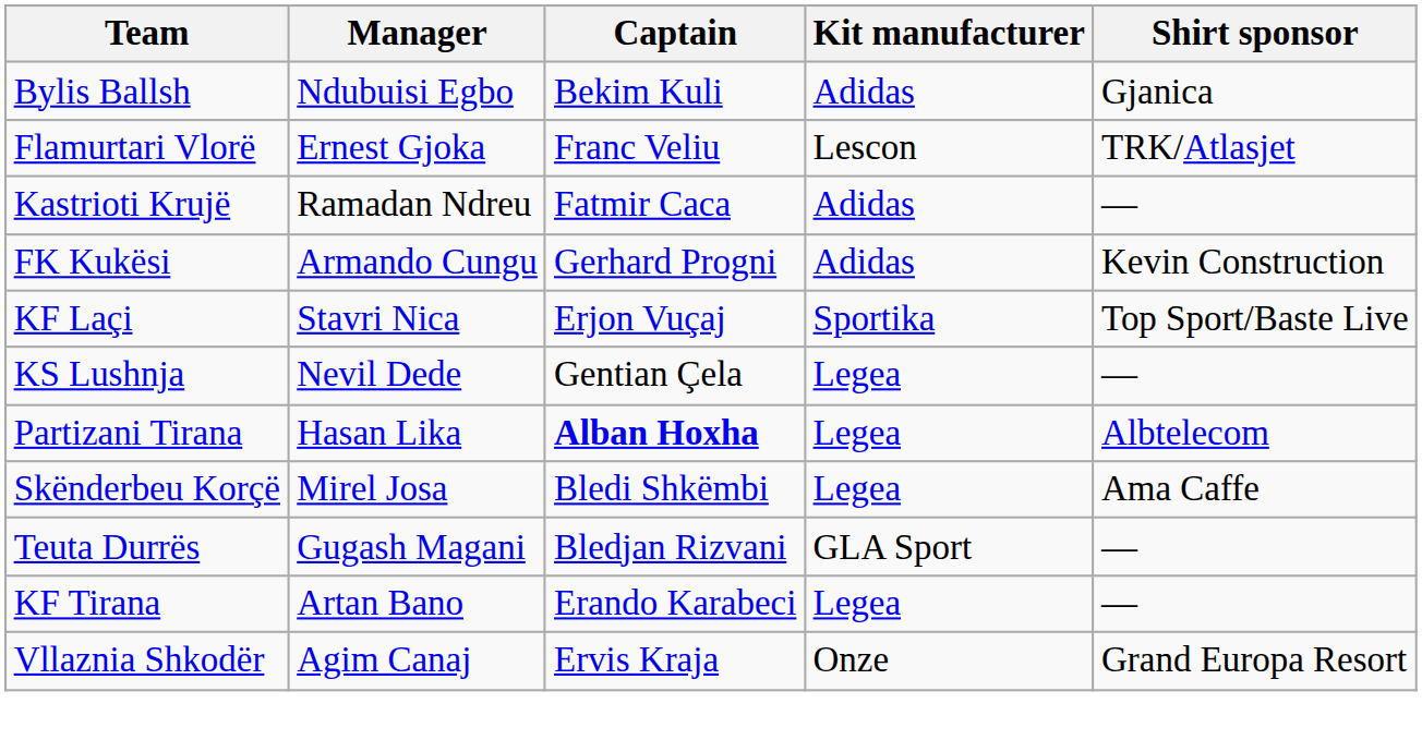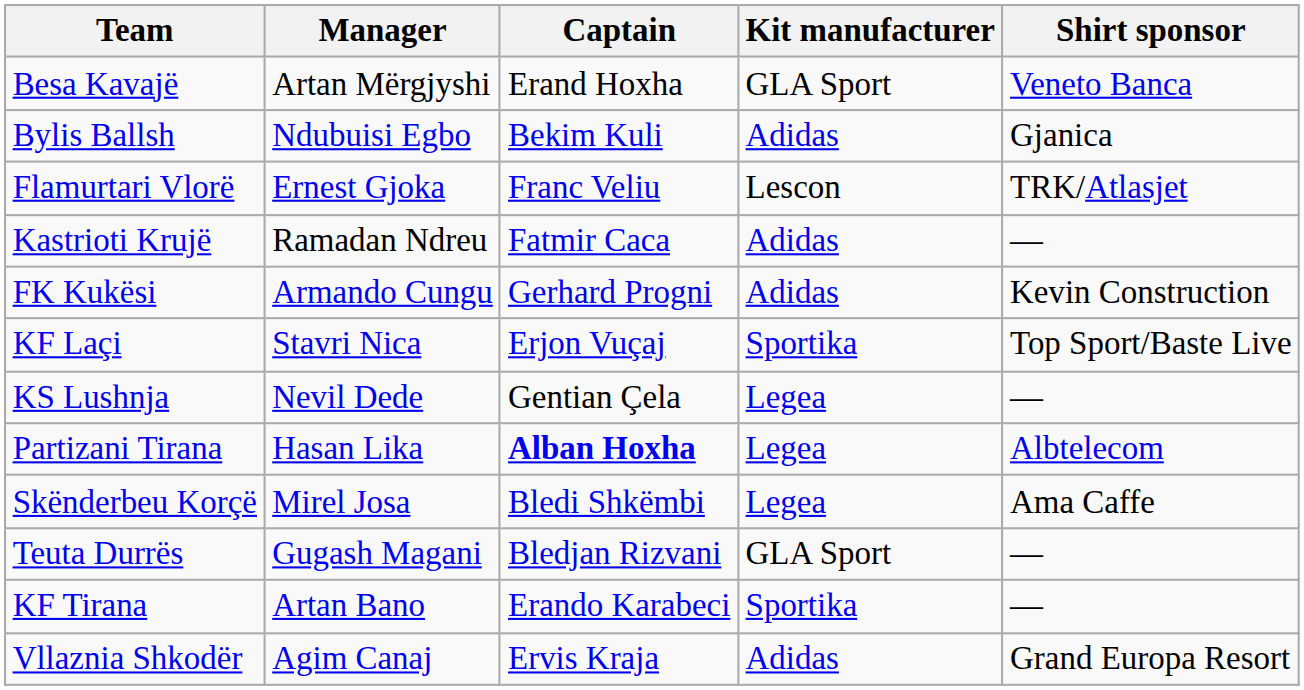 <table class="wikitable sortable" style="text-align: left;">
 <tr>
 <th>Team</th>
 <th>Manager</th>
 <th>Captain</th>
 <th>Kit manufacturer</th>
 <th>Shirt sponsor</th>
+</tr>
+<tr>
+<td><a href='#'>Besa Kavajë</a></td>
+<td> Artan Mërgjyshi</td>
+<td> Erand Hoxha</td>
+<td>GLA Sport</td>
+<td><a href='#'>Veneto Banca</a></td>
 </tr>
 <tr>
 <td><a href='#'>Bylis Ballsh</a></td>
 <td> <a href='#'>Ndubuisi Egbo</a></td>
 <td> <a href='#'>Bekim Kuli</a></td>
 <td><a href='#'>Adidas</a></td>
 <td>Gjanica</td>
 </tr>
 <tr>
 <td><a href='#'>Flamurtari Vlorë</a></td>
 <td> <a href='#'>Ernest Gjoka</a></td>
 <td> <a href='#'>Franc Veliu</a></td>
 <td>Lescon</td>
 <td>TRK/<a href='#'>Atlasjet</a></td>
 </tr>
 <tr>
 <td><a href='#'>Kastrioti Krujë</a></td>
 <td> Ramadan Ndreu</td>
 <td> <a href='#'>Fatmir Caca</a></td>
 <td><a href='#'>Adidas</a></td>
 <td>—</td>
 </tr>
 <tr>
 <td><a href='#'>FK Kukësi</a></td>
 <td> <a href='#'>Armando Cungu</a></td>
 <td> <a href='#'>Gerhard Progni</a></td>
 <td><a href='#'>Adidas</a></td>
 <td>Kevin Construction</td>
 </tr>
 <tr>
 <td><a href='#'>KF Laçi</a></td>
 <td> <a href='#'>Stavri Nica</a></td>
 <td> <a href='#'>Erjon Vuçaj</a></td>
 <td><a href='#'>Sportika</a></td>
 <td>Top Sport/Baste Live</td>
 </tr>
 <tr>
 <td><a href='#'>KS Lushnja</a></td>
 <td> <a href='#'>Nevil Dede</a></td>
 <td> Gentian Çela</td>
 <td><a href='#'>Legea</a></td>
 <td>—</td>
 </tr>
 <tr>
 <td><a href='#'>Partizani Tirana</a></td>
 <td> <a href='#'>Hasan Lika</a></td>
 <td><strong> <a href='#'>Alban Hoxha</a></strong></td>
 <td><a href='#'>Legea</a></td>
 <td><a href='#'>Albtelecom</a></td>
 </tr>
 <tr>
 <td><a href='#'>Skënderbeu Korçë</a></td>
 <td> <a href='#'>Mirel Josa</a></td>
 <td> <a href='#'>Bledi Shkëmbi</a></td>
 <td><a href='#'>Legea</a></td>
 <td>Ama Caffe</td>
 </tr>
 <tr>
 <td><a href='#'>Teuta Durrës</a></td>
 <td> <a href='#'>Gugash Magani</a></td>
 <td> <a href='#'>Bledjan Rizvani</a></td>
 <td>GLA Sport</td>
 <td>—</td>
 </tr>
 <tr>
 <td><a href='#'>KF Tirana</a></td>
 <td> <a href='#'>Artan Bano</a></td>
 <td> <a href='#'>Erando Karabeci</a></td>
-<td><a href='#'>Legea</a></td>
+<td><a href='#'>Sportika</a></td>
 <td>—</td>
 </tr>
 <tr>
 <td><a href='#'>Vllaznia Shkodër</a></td>
 <td> <a href='#'>Agim Canaj</a></td>
 <td> <a href='#'>Ervis Kraja</a></td>
-<td>Onze</td>
+<td><a href='#'>Adidas</a></td>
 <td>Grand Europa Resort</td>
 </tr>
 </table>
